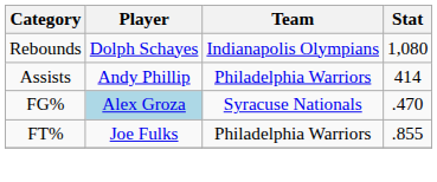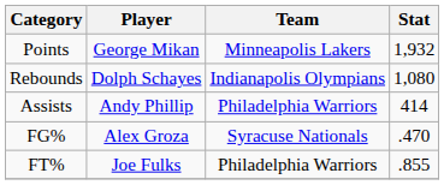 <table class="wikitable" style="text-align:center">
 <tr>
 <th>Category</th>
 <th>Player</th>
 <th>Team</th>
 <th>Stat</th>
+</tr>
+<tr>
+<td>Points</td>
+<td><a href='#'>George Mikan</a></td>
+<td><a href='#'>Minneapolis Lakers</a></td>
+<td>1,932</td>
 </tr>
 <tr>
 <td>Rebounds</td>
 <td><a href='#'>Dolph Schayes</a></td>
 <td><a href='#'>Indianapolis Olympians</a></td>
 <td>1,080</td>
 </tr>
 <tr>
 <td>Assists</td>
 <td><a href='#'>Andy Phillip</a></td>
 <td><a href='#'>Philadelphia Warriors</a></td>
 <td>414</td>
 </tr>
 <tr>
 <td>FG%</td>
-<td style="background: lightblue;"><a href='#'>Alex Groza</a></td>
+<td><a href='#'>Alex Groza</a></td>
 <td><a href='#'>Syracuse Nationals</a></td>
 <td>.470</td>
 </tr>
 <tr>
 <td>FT%</td>
 <td><a href='#'>Joe Fulks</a></td>
 <td>Philadelphia Warriors</td>
 <td>.855</td>
 </tr>
 <tr>
 </tr>
 </table>
